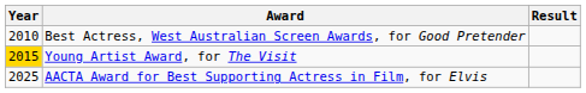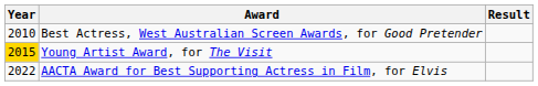 <table class="wikitable">
 <tr>
 <th>Year</th>
 <th>Award</th>
 <th>Result</th>
 </tr>
 <tr>
 <td>2010</td>
 <td>Best Actress, <a href='#'>West Australian Screen Awards</a>, for <em>Good Pretender</em></td>
 <td></td>
 </tr>
 <tr>
 <td style="background: gold;">2015</td>
 <td><a href='#'>Young Artist Award</a>, for <em><a href='#'>The Visit</a></em></td>
 <td></td>
 </tr>
 <tr>
-<td>2025</td>
+<td>2022</td>
 <td><a href='#'>AACTA Award for Best Supporting Actress in Film</a>, for <em>Elvis</em></td>
 <td></td>
 </tr>
 </table>
